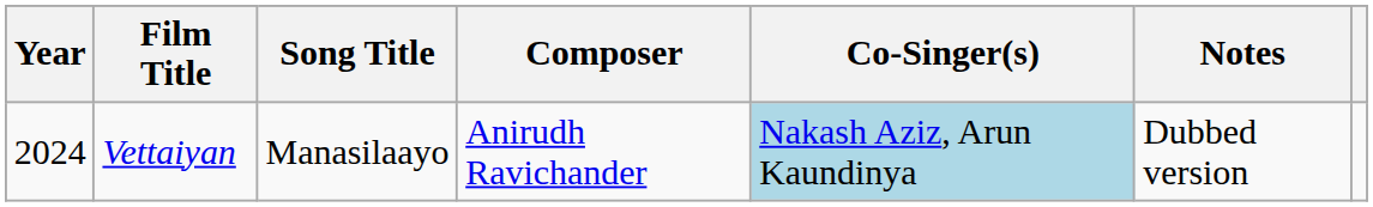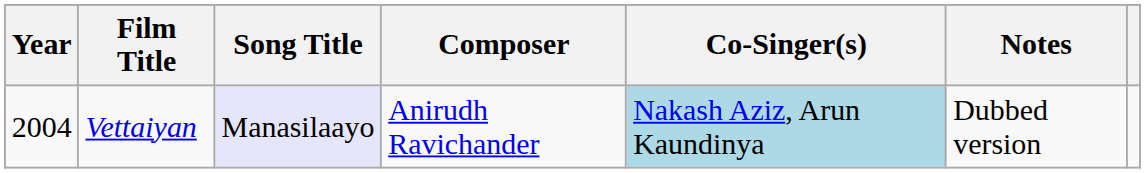 <table class="wikitable sortable plainrowheaders">
 <tr>
 <th>Year</th>
 <th>Film Title</th>
 <th>Song Title</th>
 <th>Composer</th>
 <th>Co-Singer(s)</th>
 <th>Notes</th>
 <th></th>
 </tr>
 <tr>
-<td rowspan="1">2024</td>
+<td rowspan="1">2004</td>
 <td><em><a href='#'>Vettaiyan</a></em></td>
-<td>Manasilaayo</td>
+<td style="background: lavender;">Manasilaayo</td>
 <td><a href='#'>Anirudh Ravichander</a></td>
 <td style="background: lightblue;"><a href='#'>Nakash Aziz</a>, Arun Kaundinya</td>
 <td>Dubbed version</td>
 </tr>
 </table>
